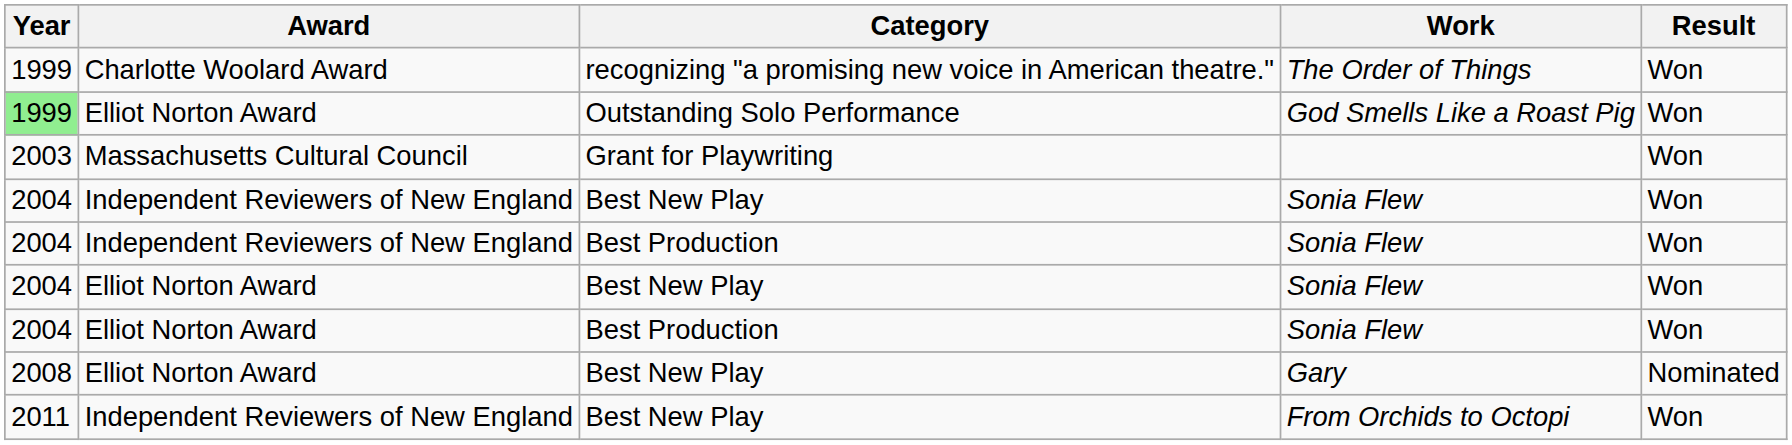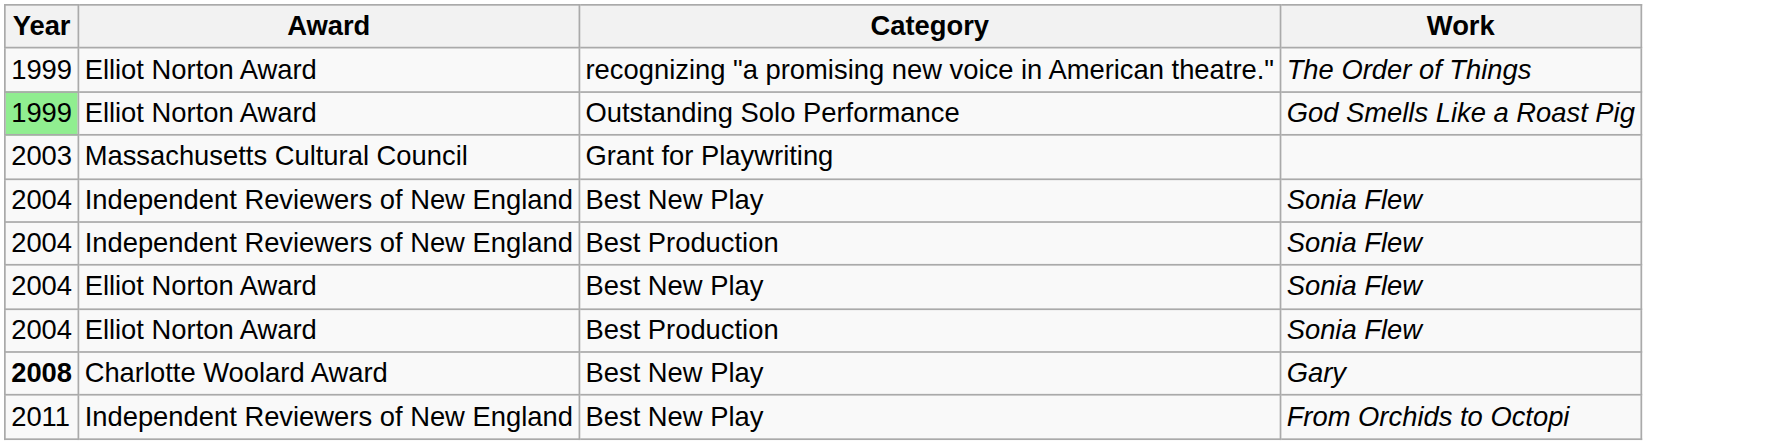 <table class="wikitable">
 <tr>
 <th>Year</th>
 <th>Award</th>
 <th>Category</th>
 <th>Work</th>
-<th>Result</th>
 </tr>
 <tr>
 <td>1999</td>
-<td>Charlotte Woolard Award</td>
+<td>Elliot Norton Award</td>
 <td>recognizing "a promising new voice in American theatre."</td>
 <td><em>The Order of Things</em></td>
-<td>Won</td>
 </tr>
 <tr>
 <td style="background: lightgreen;">1999</td>
 <td>Elliot Norton Award</td>
 <td>Outstanding Solo Performance</td>
 <td><em>God Smells Like a Roast Pig</em></td>
-<td>Won</td>
 </tr>
 <tr>
 <td>2003</td>
 <td>Massachusetts Cultural Council</td>
 <td>Grant for Playwriting</td>
 <td></td>
-<td>Won</td>
 </tr>
 <tr>
 <td>2004</td>
 <td>Independent Reviewers of New England</td>
 <td>Best New Play</td>
 <td><em>Sonia Flew</em></td>
-<td>Won</td>
 </tr>
 <tr>
 <td>2004</td>
 <td>Independent Reviewers of New England</td>
 <td>Best Production</td>
 <td><em>Sonia Flew</em></td>
-<td>Won</td>
 </tr>
 <tr>
 <td>2004</td>
 <td>Elliot Norton Award</td>
 <td>Best New Play</td>
 <td><em>Sonia Flew</em></td>
-<td>Won</td>
 </tr>
 <tr>
 <td>2004</td>
 <td>Elliot Norton Award</td>
 <td>Best Production</td>
 <td><em>Sonia Flew</em></td>
-<td>Won</td>
 </tr>
 <tr>
-<td>2008</td>
-<td>Elliot Norton Award</td>
+<td><strong>2008</strong></td>
+<td>Charlotte Woolard Award</td>
 <td>Best New Play</td>
 <td><em>Gary</em></td>
-<td>Nominated</td>
 </tr>
 <tr>
 <td>2011</td>
 <td>Independent Reviewers of New England</td>
 <td>Best New Play</td>
 <td><em>From Orchids to Octopi</em></td>
-<td>Won</td>
 </tr>
 </table>
